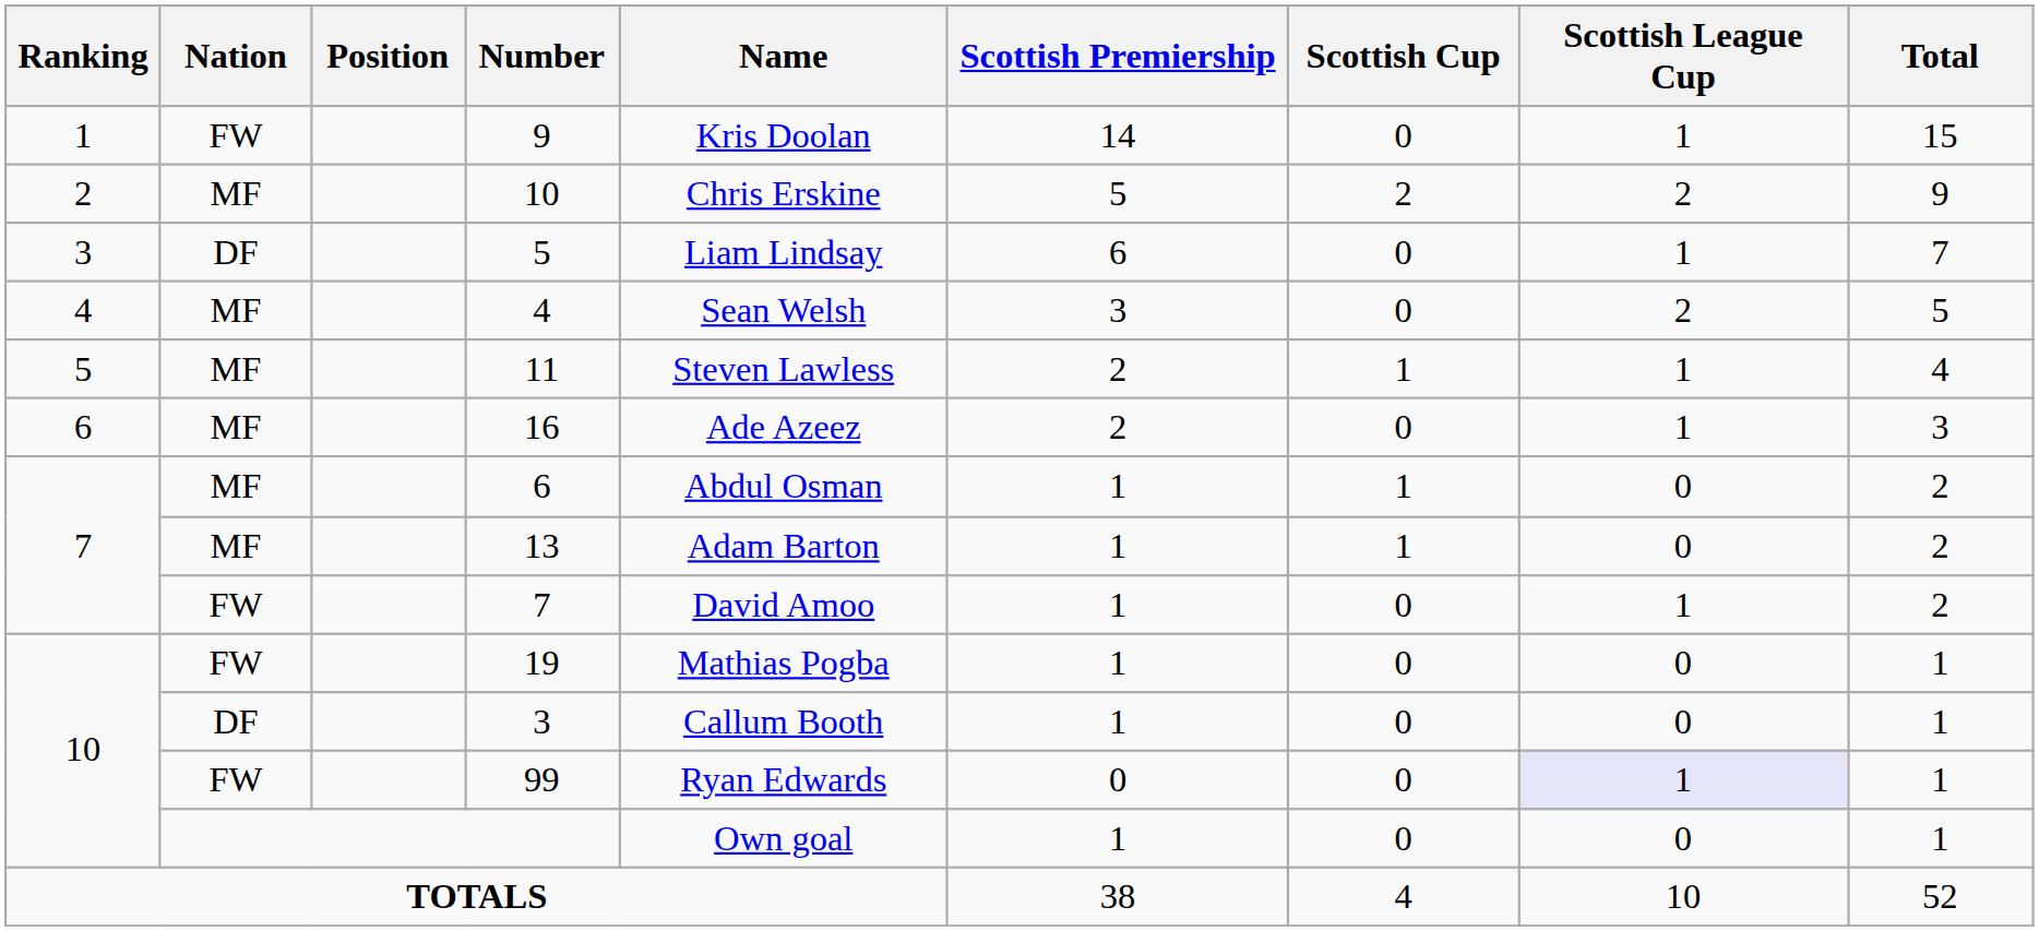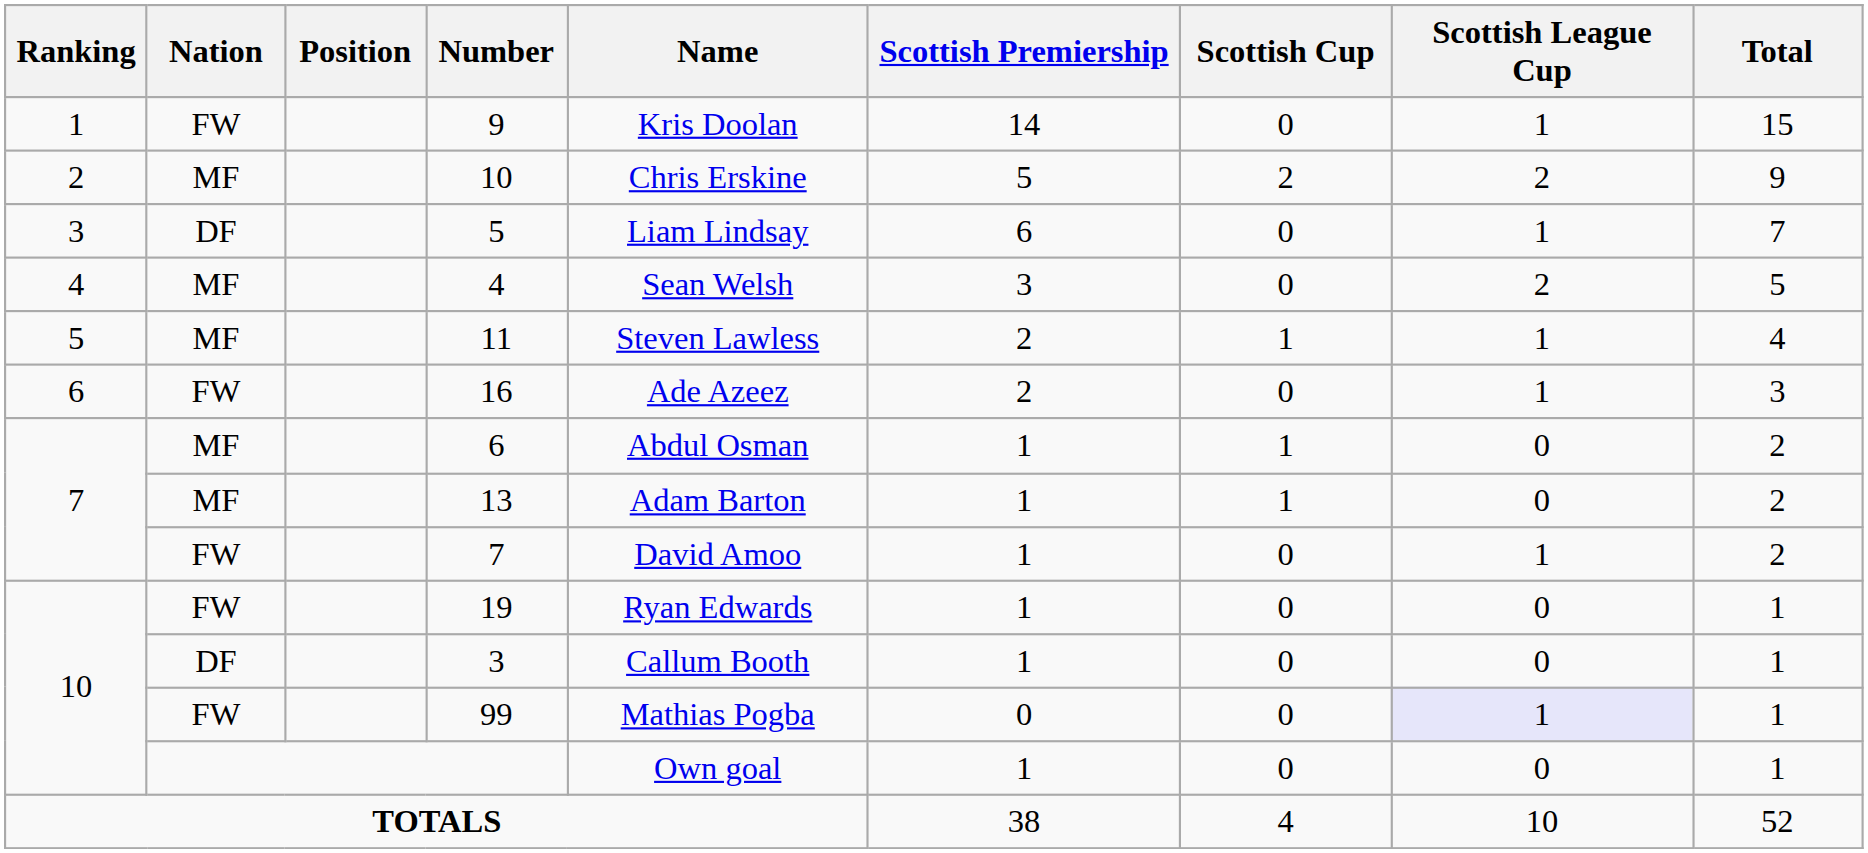 <table class="wikitable" style="font-size: 95%; text-align: center;">
 <tr>
 <th width=60>Ranking</th>
 <th width=60>Nation</th>
 <th width=60>Position</th>
 <th width=60>Number</th>
 <th width=150>Name</th>
 <th width=150><a href='#'>Scottish Premiership</a></th>
 <th width=100>Scottish Cup</th>
 <th width=150>Scottish League Cup</th>
 <th width=80>Total</th>
 </tr>
 <tr>
 <td>1</td>
 <td>FW</td>
 <td></td>
 <td>9</td>
 <td><a href='#'>Kris Doolan</a></td>
 <td>14</td>
 <td>0</td>
 <td>1</td>
 <td>15</td>
 </tr>
 <tr>
 <td>2</td>
 <td>MF</td>
 <td></td>
 <td>10</td>
 <td><a href='#'>Chris Erskine</a></td>
 <td>5</td>
 <td>2</td>
 <td>2</td>
 <td>9</td>
 </tr>
 <tr>
 <td>3</td>
 <td>DF</td>
 <td></td>
 <td>5</td>
 <td><a href='#'>Liam Lindsay</a></td>
 <td>6</td>
 <td>0</td>
 <td>1</td>
 <td>7</td>
 </tr>
 <tr>
 <td>4</td>
 <td>MF</td>
 <td></td>
 <td>4</td>
 <td><a href='#'>Sean Welsh</a></td>
 <td>3</td>
 <td>0</td>
 <td>2</td>
 <td>5</td>
 </tr>
 <tr>
 <td>5</td>
 <td>MF</td>
 <td></td>
 <td>11</td>
 <td><a href='#'>Steven Lawless</a></td>
 <td>2</td>
 <td>1</td>
 <td>1</td>
 <td>4</td>
 </tr>
 <tr>
 <td>6</td>
-<td>MF</td>
+<td>FW</td>
 <td></td>
 <td>16</td>
 <td><a href='#'>Ade Azeez</a></td>
 <td>2</td>
 <td>0</td>
 <td>1</td>
 <td>3</td>
 </tr>
 <tr>
 <td rowspan="3">7</td>
 <td>MF</td>
 <td></td>
 <td>6</td>
 <td><a href='#'>Abdul Osman</a></td>
 <td>1</td>
 <td>1</td>
 <td>0</td>
 <td>2</td>
 </tr>
 <tr>
 <td>MF</td>
 <td></td>
 <td>13</td>
 <td><a href='#'>Adam Barton</a></td>
 <td>1</td>
 <td>1</td>
 <td>0</td>
 <td>2</td>
 </tr>
 <tr>
 <td>FW</td>
 <td></td>
 <td>7</td>
 <td><a href='#'>David Amoo</a></td>
 <td>1</td>
 <td>0</td>
 <td>1</td>
 <td>2</td>
 </tr>
 <tr>
 <td rowspan="4">10</td>
 <td>FW</td>
 <td></td>
 <td>19</td>
-<td><a href='#'>Mathias Pogba</a></td>
+<td><a href='#'>Ryan Edwards</a></td>
 <td>1</td>
 <td>0</td>
 <td>0</td>
 <td>1</td>
 </tr>
 <tr>
 <td>DF</td>
 <td></td>
 <td>3</td>
 <td><a href='#'>Callum Booth</a></td>
 <td>1</td>
 <td>0</td>
 <td>0</td>
 <td>1</td>
 </tr>
 <tr>
 <td>FW</td>
 <td></td>
 <td>99</td>
-<td><a href='#'>Ryan Edwards</a></td>
+<td><a href='#'>Mathias Pogba</a></td>
 <td>0</td>
 <td>0</td>
 <td style="background: lavender;">1</td>
 <td>1</td>
 </tr>
 <tr>
 <td colspan="3"></td>
 <td><a href='#'>Own goal</a></td>
 <td>1</td>
 <td>0</td>
 <td>0</td>
 <td>1</td>
 </tr>
 <tr>
 <td colspan="5"><strong>TOTALS</strong></td>
 <td>38</td>
 <td>4</td>
 <td>10</td>
 <td>52</td>
 </tr>
 </table>
